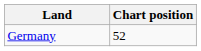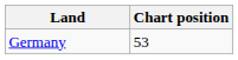 <table class="wikitable sortable">
 <tr class="hintergrundfarbe5">
 <th width="55%">Land</th>
 <th width="45%">Chart position</th>
 </tr>
 <tr>
 <td><a href='#'>Germany</a></td>
-<td>52</td>
+<td>53</td>
 </tr>
 </table>
